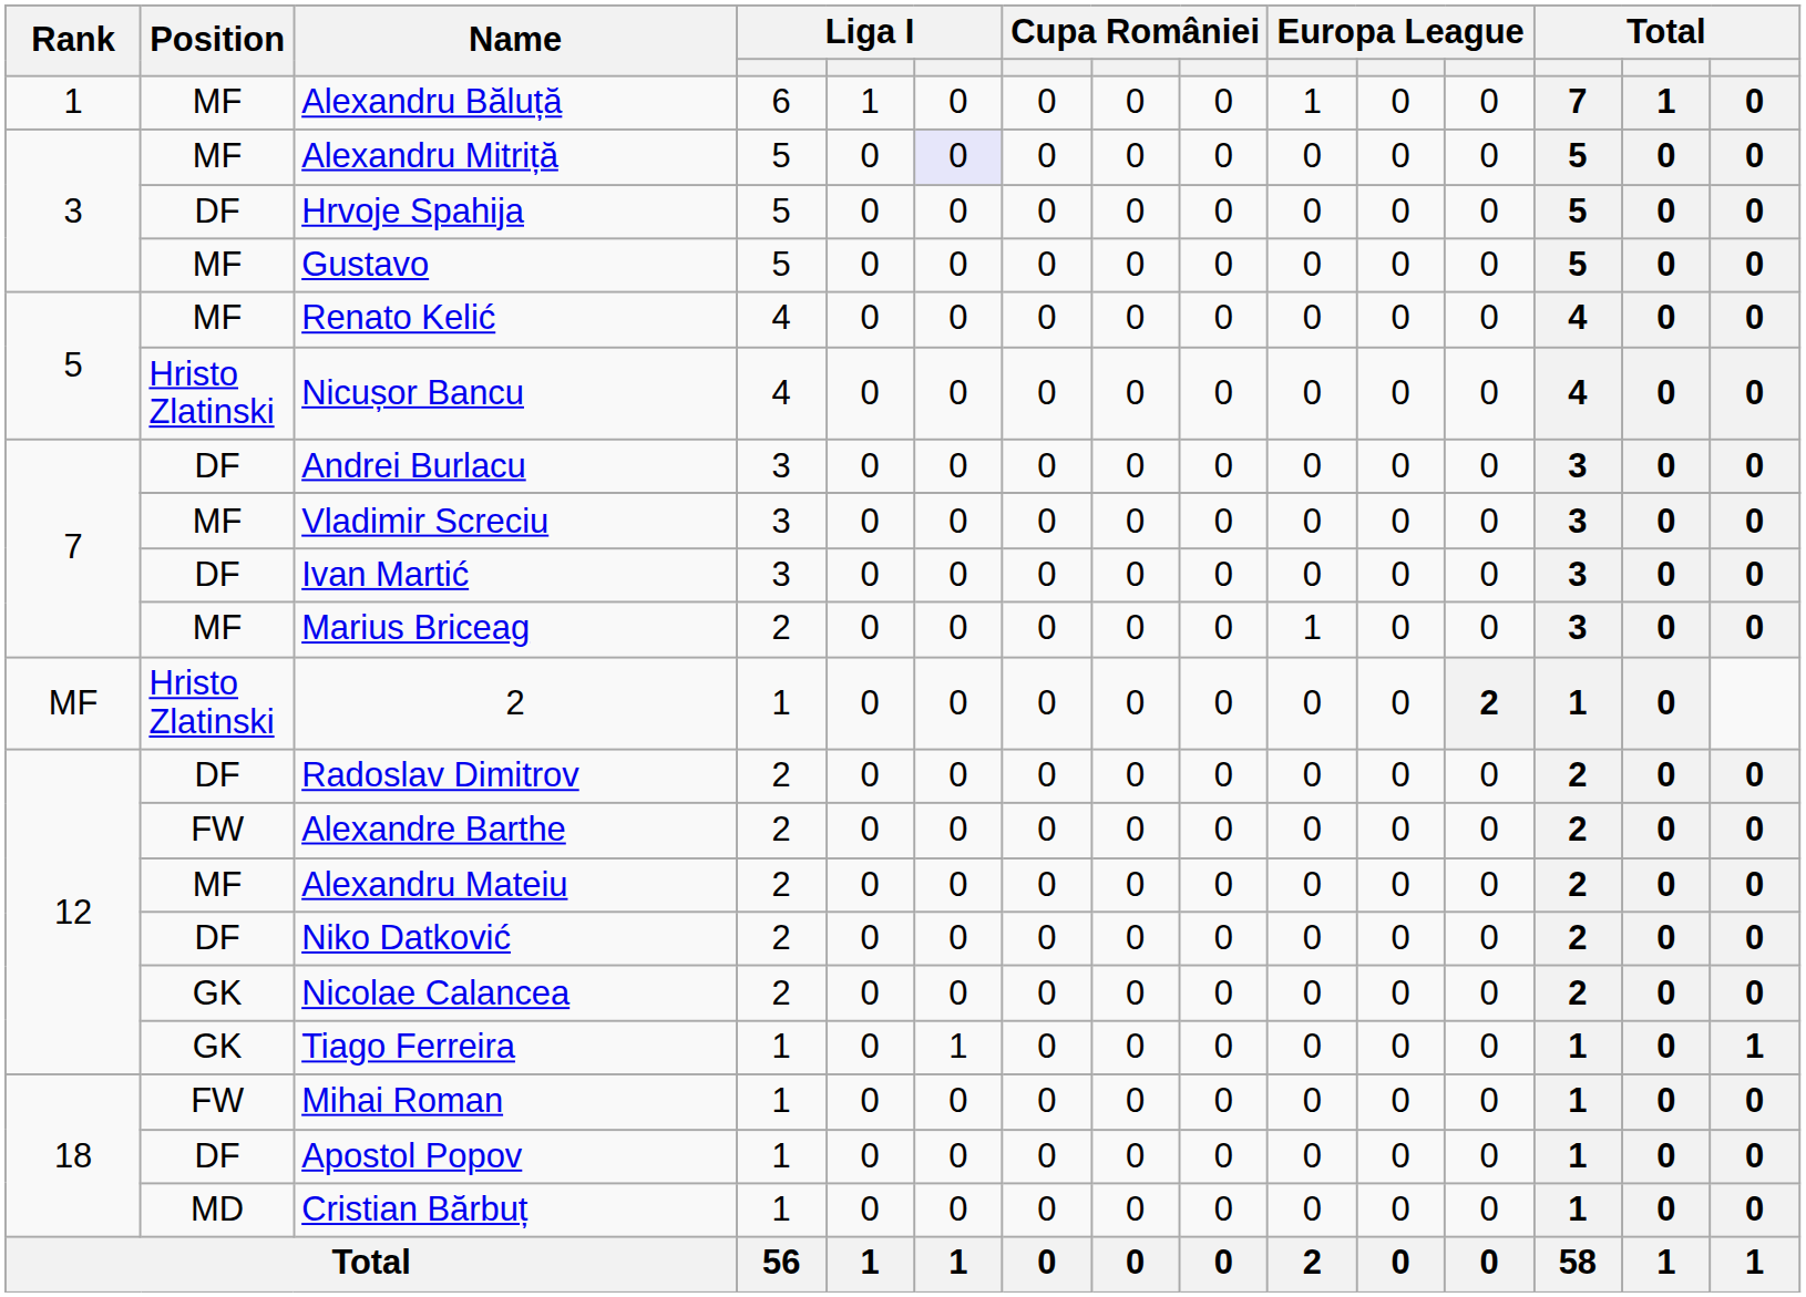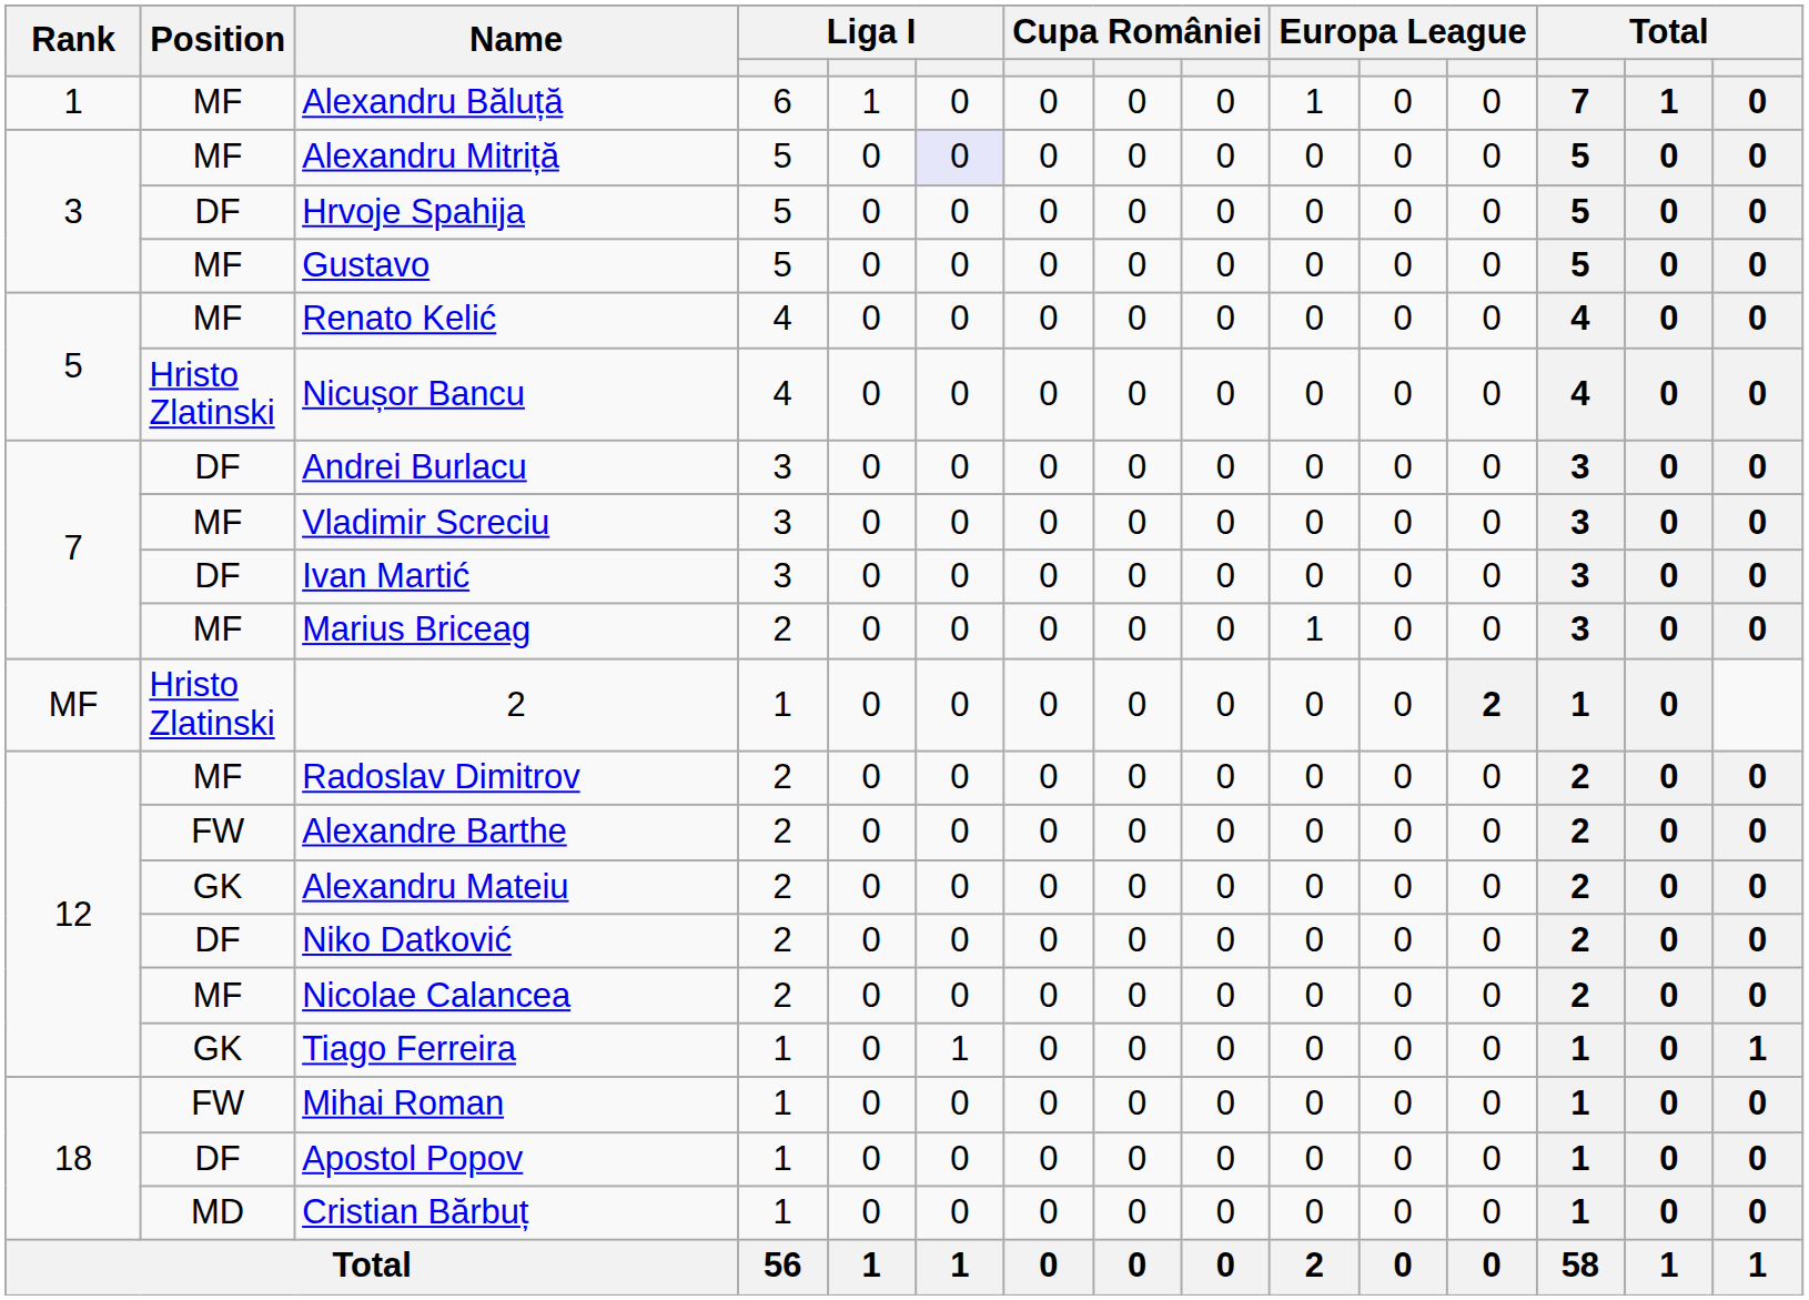 <table class="wikitable" style="text-align:center;">
 <tr>
 <th rowspan="2" style="width:56px;">Rank</th>
 <th rowspan="2" style="width:64px;">Position</th>
 <th rowspan="2" style="width:200px;">Name</th>
 <th colspan="3" style="width:84px;">Liga I</th>
 <th colspan="3" style="width:84px;">Cupa României</th>
 <th colspan="3" style="width:84px;">Europa League</th>
 <th colspan="3" style="width:84px;">Total</th>
 </tr>
 <tr>
 <th style="width:34px;"></th>
 <th style="width:34px;"></th>
 <th style="width:34px;"></th>
 <th style="width:34px;"></th>
 <th style="width:34px;"></th>
 <th style="width:34px;"></th>
 <th style="width:34px;"></th>
 <th style="width:34px;"></th>
 <th style="width:34px;"></th>
 <th style="width:34px;"></th>
 <th style="width:34px;"></th>
 <th style="width:34px;"></th>
 </tr>
 <tr>
 <td>1</td>
 <td>MF</td>
 <td align="left"> <a href='#'>Alexandru Băluță</a></td>
 <td>6</td>
 <td>1</td>
 <td>0</td>
 <td>0</td>
 <td>0</td>
 <td>0</td>
 <td>1</td>
 <td>0</td>
 <td>0</td>
 <th>7</th>
 <th>1</th>
 <th>0</th>
 </tr>
 <tr>
 <td rowspan="3">3</td>
 <td>MF</td>
 <td align="left"> <a href='#'>Alexandru Mitriță</a></td>
 <td>5</td>
 <td>0</td>
 <td style="background: lavender;">0</td>
 <td>0</td>
 <td>0</td>
 <td>0</td>
 <td>0</td>
 <td>0</td>
 <td>0</td>
 <th>5</th>
 <th>0</th>
 <th>0</th>
 </tr>
 <tr>
 <td>DF</td>
 <td align="left"> <a href='#'>Hrvoje Spahija</a></td>
 <td>5</td>
 <td>0</td>
 <td>0</td>
 <td>0</td>
 <td>0</td>
 <td>0</td>
 <td>0</td>
 <td>0</td>
 <td>0</td>
 <th>5</th>
 <th>0</th>
 <th>0</th>
 </tr>
 <tr>
 <td>MF</td>
 <td align="left"> <a href='#'>Gustavo</a></td>
 <td>5</td>
 <td>0</td>
 <td>0</td>
 <td>0</td>
 <td>0</td>
 <td>0</td>
 <td>0</td>
 <td>0</td>
 <td>0</td>
 <th>5</th>
 <th>0</th>
 <th>0</th>
 </tr>
 <tr>
 <td rowspan="2">5</td>
 <td>MF</td>
 <td align="left"> <a href='#'>Renato Kelić</a></td>
 <td>4</td>
 <td>0</td>
 <td>0</td>
 <td>0</td>
 <td>0</td>
 <td>0</td>
 <td>0</td>
 <td>0</td>
 <td>0</td>
 <th>4</th>
 <th>0</th>
 <th>0</th>
 </tr>
 <tr>
 <td align="left"> <a href='#'>Hristo Zlatinski</a></td>
 <td align="left"> <a href='#'>Nicușor Bancu</a></td>
 <td>4</td>
 <td>0</td>
 <td>0</td>
 <td>0</td>
 <td>0</td>
 <td>0</td>
 <td>0</td>
 <td>0</td>
 <td>0</td>
 <th>4</th>
 <th>0</th>
 <th>0</th>
 </tr>
 <tr>
 <td rowspan="5">7</td>
 <td>DF</td>
 <td align="left"> <a href='#'>Andrei Burlacu</a></td>
 <td>3</td>
 <td>0</td>
 <td>0</td>
 <td>0</td>
 <td>0</td>
 <td>0</td>
 <td>0</td>
 <td>0</td>
 <td>0</td>
 <th>3</th>
 <th>0</th>
 <th>0</th>
 </tr>
 <tr>
 </tr>
 <tr>
 <td>MF</td>
 <td align="left"> <a href='#'>Vladimir Screciu</a></td>
 <td>3</td>
 <td>0</td>
 <td>0</td>
 <td>0</td>
 <td>0</td>
 <td>0</td>
 <td>0</td>
 <td>0</td>
 <td>0</td>
 <th>3</th>
 <th>0</th>
 <th>0</th>
 </tr>
 <tr>
 <td>DF</td>
 <td align="left"> <a href='#'>Ivan Martić</a></td>
 <td>3</td>
 <td>0</td>
 <td>0</td>
 <td>0</td>
 <td>0</td>
 <td>0</td>
 <td>0</td>
 <td>0</td>
 <td>0</td>
 <th>3</th>
 <th>0</th>
 <th>0</th>
 </tr>
 <tr>
 <td>MF</td>
 <td align="left"> <a href='#'>Marius Briceag</a></td>
 <td>2</td>
 <td>0</td>
 <td>0</td>
 <td>0</td>
 <td>0</td>
 <td>0</td>
 <td>1</td>
 <td>0</td>
 <td>0</td>
 <th>3</th>
 <th>0</th>
 <th>0</th>
 </tr>
 <tr>
 <td>MF</td>
 <td align="left"> <a href='#'>Hristo Zlatinski</a></td>
 <td>2</td>
 <td>1</td>
 <td>0</td>
 <td>0</td>
 <td>0</td>
 <td>0</td>
 <td>0</td>
 <td>0</td>
 <td>0</td>
 <th>2</th>
 <th>1</th>
 <th>0</th>
 </tr>
 <tr>
 <td rowspan="6">12</td>
-<td>DF</td>
+<td>MF</td>
 <td align="left"> <a href='#'>Radoslav Dimitrov</a></td>
 <td>2</td>
 <td>0</td>
 <td>0</td>
 <td>0</td>
 <td>0</td>
 <td>0</td>
 <td>0</td>
 <td>0</td>
 <td>0</td>
 <th>2</th>
 <th>0</th>
 <th>0</th>
 </tr>
 <tr>
 <td>FW</td>
 <td align="left"> <a href='#'>Alexandre Barthe</a></td>
 <td>2</td>
 <td>0</td>
 <td>0</td>
 <td>0</td>
 <td>0</td>
 <td>0</td>
 <td>0</td>
 <td>0</td>
 <td>0</td>
 <th>2</th>
 <th>0</th>
 <th>0</th>
 </tr>
 <tr>
-<td>MF</td>
+<td>GK</td>
 <td align="left"> <a href='#'>Alexandru Mateiu</a></td>
 <td>2</td>
 <td>0</td>
 <td>0</td>
 <td>0</td>
 <td>0</td>
 <td>0</td>
 <td>0</td>
 <td>0</td>
 <td>0</td>
 <th>2</th>
 <th>0</th>
 <th>0</th>
 </tr>
 <tr>
 <td>DF</td>
 <td align="left"> <a href='#'>Niko Datković</a></td>
 <td>2</td>
 <td>0</td>
 <td>0</td>
 <td>0</td>
 <td>0</td>
 <td>0</td>
 <td>0</td>
 <td>0</td>
 <td>0</td>
 <th>2</th>
 <th>0</th>
 <th>0</th>
 </tr>
 <tr>
-<td>GK</td>
+<td>MF</td>
 <td align="left"> <a href='#'>Nicolae Calancea</a></td>
 <td>2</td>
 <td>0</td>
 <td>0</td>
 <td>0</td>
 <td>0</td>
 <td>0</td>
 <td>0</td>
 <td>0</td>
 <td>0</td>
 <th>2</th>
 <th>0</th>
 <th>0</th>
 </tr>
 <tr>
 <td>GK</td>
 <td align="left"> <a href='#'>Tiago Ferreira</a></td>
 <td>1</td>
 <td>0</td>
 <td>1</td>
 <td>0</td>
 <td>0</td>
 <td>0</td>
 <td>0</td>
 <td>0</td>
 <td>0</td>
 <th>1</th>
 <th>0</th>
 <th>1</th>
 </tr>
 <tr>
 <td rowspan="3">18</td>
 <td>FW</td>
 <td align="left"> <a href='#'>Mihai Roman</a></td>
 <td>1</td>
 <td>0</td>
 <td>0</td>
 <td>0</td>
 <td>0</td>
 <td>0</td>
 <td>0</td>
 <td>0</td>
 <td>0</td>
 <th>1</th>
 <th>0</th>
 <th>0</th>
 </tr>
 <tr>
 <td>DF</td>
 <td align="left"> <a href='#'>Apostol Popov</a></td>
 <td>1</td>
 <td>0</td>
 <td>0</td>
 <td>0</td>
 <td>0</td>
 <td>0</td>
 <td>0</td>
 <td>0</td>
 <td>0</td>
 <th>1</th>
 <th>0</th>
 <th>0</th>
 </tr>
 <tr>
 <td>MD</td>
 <td align="left"> <a href='#'>Cristian Bărbuț</a></td>
 <td>1</td>
 <td>0</td>
 <td>0</td>
 <td>0</td>
 <td>0</td>
 <td>0</td>
 <td>0</td>
 <td>0</td>
 <td>0</td>
 <th>1</th>
 <th>0</th>
 <th>0</th>
 </tr>
 <tr>
 <th colspan="3">Total</th>
 <th>56</th>
 <th>1</th>
 <th>1</th>
 <th>0</th>
 <th>0</th>
 <th>0</th>
 <th>2</th>
 <th>0</th>
 <th>0</th>
 <th>58</th>
 <th>1</th>
 <th>1</th>
 </tr>
 </table>
